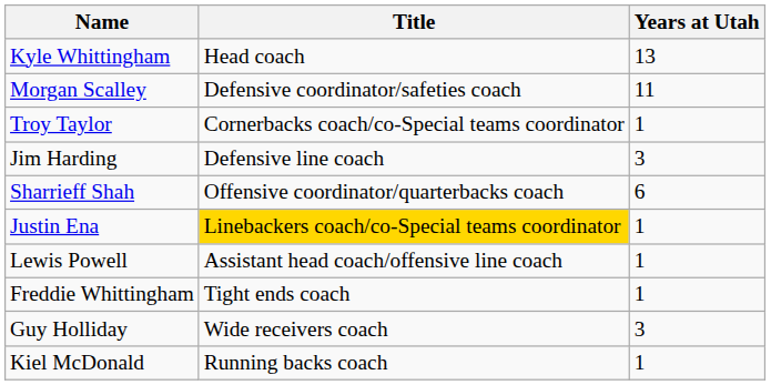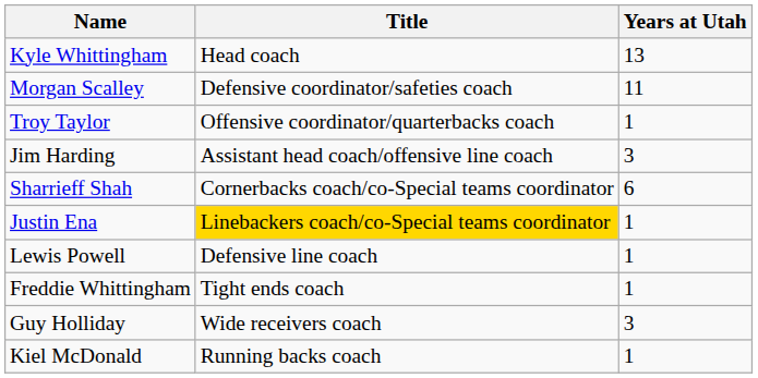 <table class="wikitable">
 <tr>
 <th>Name</th>
 <th>Title</th>
 <th>Years at Utah</th>
 </tr>
 <tr>
 <td><a href='#'>Kyle Whittingham</a></td>
 <td>Head coach</td>
 <td>13</td>
 </tr>
 <tr>
 <td><a href='#'>Morgan Scalley</a></td>
 <td>Defensive coordinator/safeties coach</td>
 <td>11</td>
 </tr>
 <tr>
 <td><a href='#'>Troy Taylor</a></td>
-<td>Cornerbacks coach/co-Special teams coordinator</td>
+<td>Offensive coordinator/quarterbacks coach</td>
 <td>1</td>
 </tr>
 <tr>
 <td>Jim Harding</td>
-<td>Defensive line coach</td>
+<td>Assistant head coach/offensive line coach</td>
 <td>3</td>
 </tr>
 <tr>
 <td><a href='#'>Sharrieff Shah</a></td>
-<td>Offensive coordinator/quarterbacks coach</td>
+<td>Cornerbacks coach/co-Special teams coordinator</td>
 <td>6</td>
 </tr>
 <tr>
 <td><a href='#'>Justin Ena</a></td>
 <td style="background: gold;">Linebackers coach/co-Special teams coordinator</td>
 <td>1</td>
 </tr>
 <tr>
 <td>Lewis Powell</td>
-<td>Assistant head coach/offensive line coach</td>
+<td>Defensive line coach</td>
 <td>1</td>
 </tr>
 <tr>
 <td>Freddie Whittingham</td>
 <td>Tight ends coach</td>
 <td>1</td>
 </tr>
 <tr>
 <td>Guy Holliday</td>
 <td>Wide receivers coach</td>
 <td>3</td>
 </tr>
 <tr>
 <td>Kiel McDonald</td>
 <td>Running backs coach</td>
 <td>1</td>
 </tr>
 </table>
